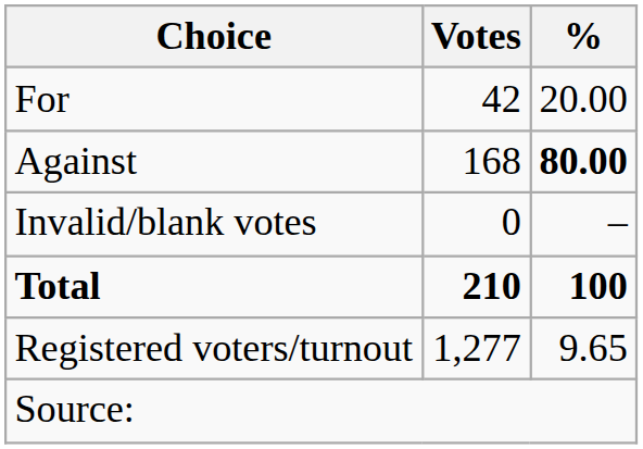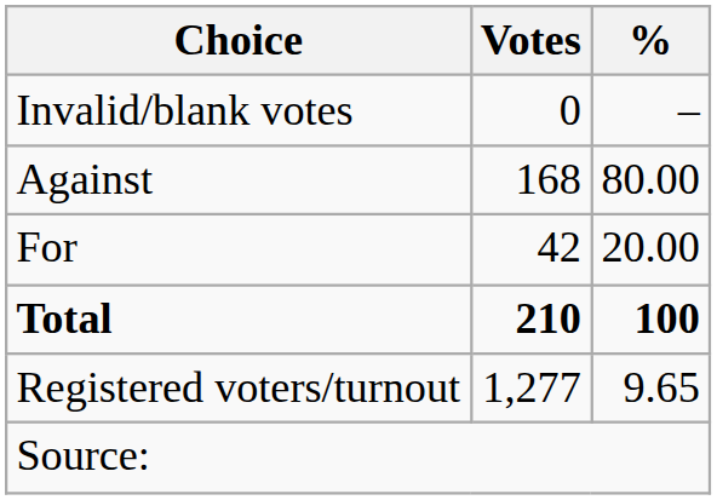 <table class=wikitable style=text-align:right>
 <tr>
 <th>Choice</th>
 <th>Votes</th>
 <th>%</th>
 </tr>
 <tr>
-<td align=left>For</td>
-<td>42</td>
-<td>20.00</td>
+<td align=left>Invalid/blank votes</td>
+<td>0</td>
+<td>–</td>
 </tr>
 <tr>
 <td align=left>Against</td>
 <td>168</td>
-<td><strong>80.00</strong></td>
+<td>80.00</td>
 </tr>
 <tr>
-<td align=left>Invalid/blank votes</td>
-<td>0</td>
-<td>–</td>
+<td align=left>For</td>
+<td>42</td>
+<td>20.00</td>
 </tr>
 <tr>
 <td align=left><strong>Total</strong></td>
 <td><strong>210</strong></td>
 <td><strong>100</strong></td>
 </tr>
 <tr>
 <td align=left>Registered voters/turnout</td>
 <td>1,277</td>
 <td>9.65</td>
 </tr>
 <tr>
 <td align=left colspan=3>Source: </td>
 </tr>
 </table>
